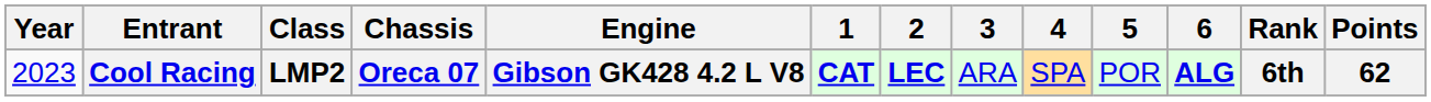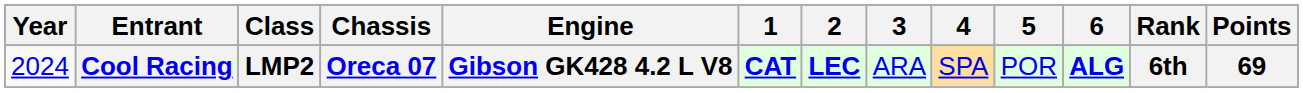 <table class="wikitable" style="text-align:center; font-size:85%">
 <tr>
 <th>Year</th>
 <th>Entrant</th>
 <th>Class</th>
 <th>Chassis</th>
 <th>Engine</th>
 <th>1</th>
 <th>2</th>
 <th>3</th>
 <th>4</th>
 <th>5</th>
 <th>6</th>
 <th>Rank</th>
 <th>Points</th>
 </tr>
 <tr>
-<td><a href='#'>2023</a></td>
+<td><a href='#'>2024</a></td>
 <th nowrap><a href='#'>Cool Racing</a></th>
 <th>LMP2</th>
 <th nowrap><a href='#'>Oreca 07</a></th>
 <th nowrap><a href='#'>Gibson</a> GK428 4.2 L V8</th>
 <td style="background:#DFFFDF;"><strong><a href='#'>CAT</a></strong><br></td>
 <td style="background:#DFFFDF;"><strong><a href='#'>LEC</a></strong><br></td>
 <td style="background:#DFFFDF;"><a href='#'>ARA</a><br></td>
 <td style="background:#FFDF9F;"><a href='#'>SPA</a><br></td>
 <td style="background:#DFFFDF;"><a href='#'>POR</a><br></td>
 <td style="background:#DFFFDF;"><strong><a href='#'>ALG</a><br></strong></td>
 <th>6th</th>
-<th>62</th>
+<th>69</th>
 </tr>
 </table>
